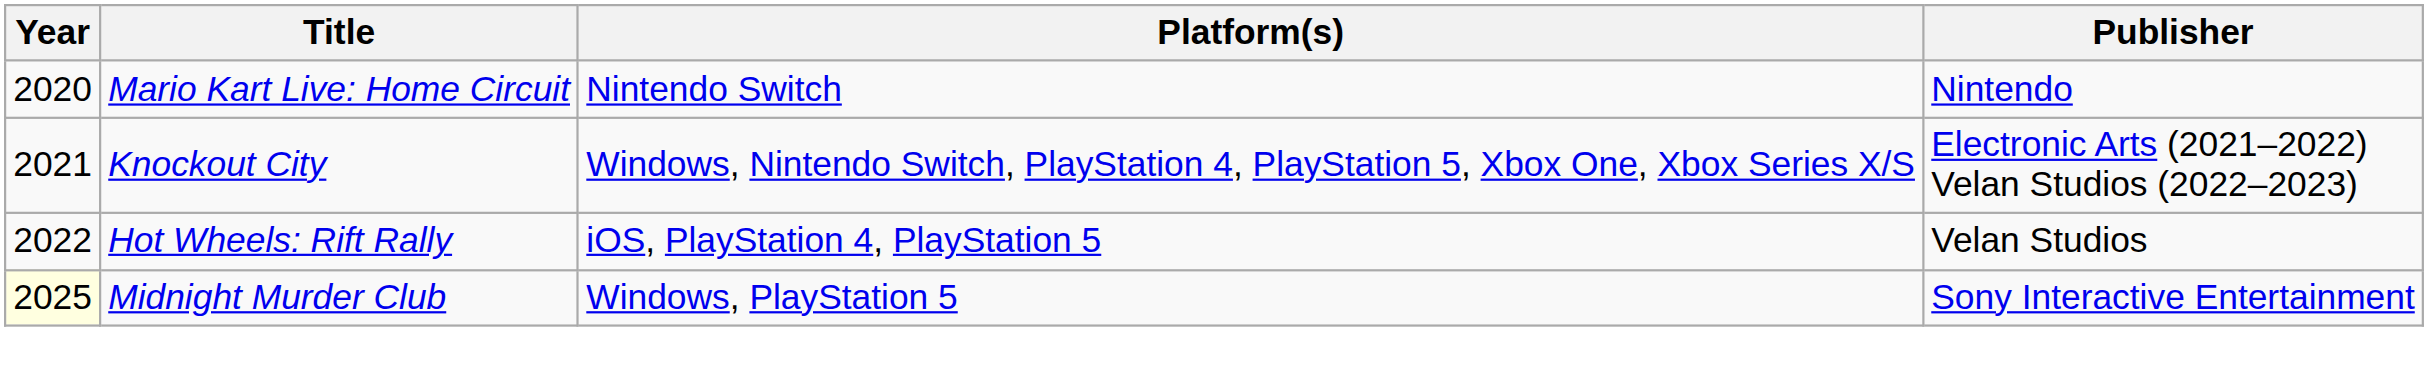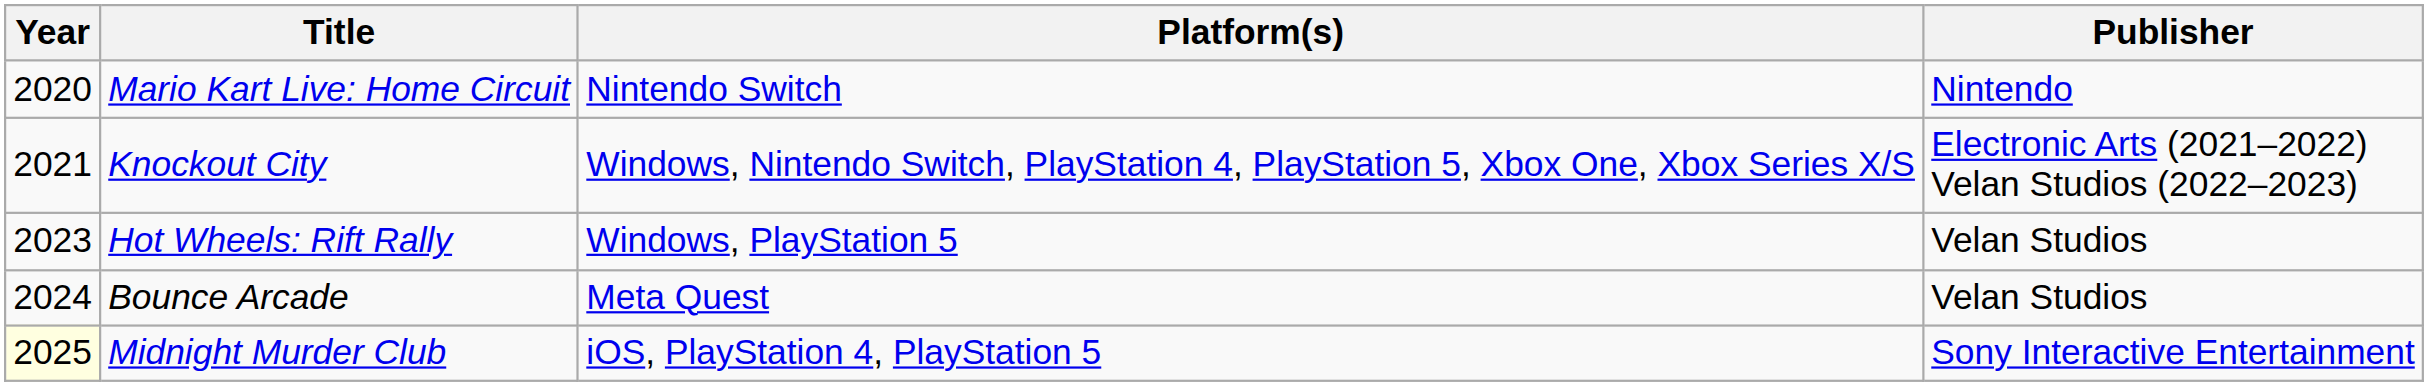 <table class="wikitable sortable">
 <tr>
 <th>Year</th>
 <th>Title</th>
 <th>Platform(s)</th>
 <th>Publisher</th>
 </tr>
 <tr>
 <td>2020</td>
 <td><em><a href='#'>Mario Kart Live: Home Circuit</a></em></td>
 <td><a href='#'>Nintendo Switch</a></td>
 <td><a href='#'>Nintendo</a></td>
 </tr>
 <tr>
 <td>2021</td>
 <td><em><a href='#'>Knockout City</a></em></td>
 <td><a href='#'>Windows</a>, <a href='#'>Nintendo Switch</a>, <a href='#'>PlayStation 4</a>, <a href='#'>PlayStation 5</a>, <a href='#'>Xbox One</a>, <a href='#'>Xbox Series X/S</a></td>
 <td><a href='#'>Electronic Arts</a> (2021–2022)<br>Velan Studios (2022–2023)</td>
 </tr>
 <tr>
-<td>2022</td>
+<td>2023</td>
 <td><em><a href='#'>Hot Wheels: Rift Rally</a></em></td>
-<td><a href='#'>iOS</a>, <a href='#'>PlayStation 4</a>, <a href='#'>PlayStation 5</a></td>
+<td><a href='#'>Windows</a>, <a href='#'>PlayStation 5</a></td>
+<td>Velan Studios</td>
+</tr>
+<tr>
+<td>2024</td>
+<td><em>Bounce Arcade</em></td>
+<td><a href='#'>Meta Quest</a></td>
 <td>Velan Studios</td>
 </tr>
 <tr>
 <td style="background: lightyellow;">2025</td>
 <td><em><a href='#'>Midnight Murder Club</a></em></td>
-<td><a href='#'>Windows</a>, <a href='#'>PlayStation 5</a></td>
+<td><a href='#'>iOS</a>, <a href='#'>PlayStation 4</a>, <a href='#'>PlayStation 5</a></td>
 <td><a href='#'>Sony Interactive Entertainment</a></td>
 </tr>
 </table>
